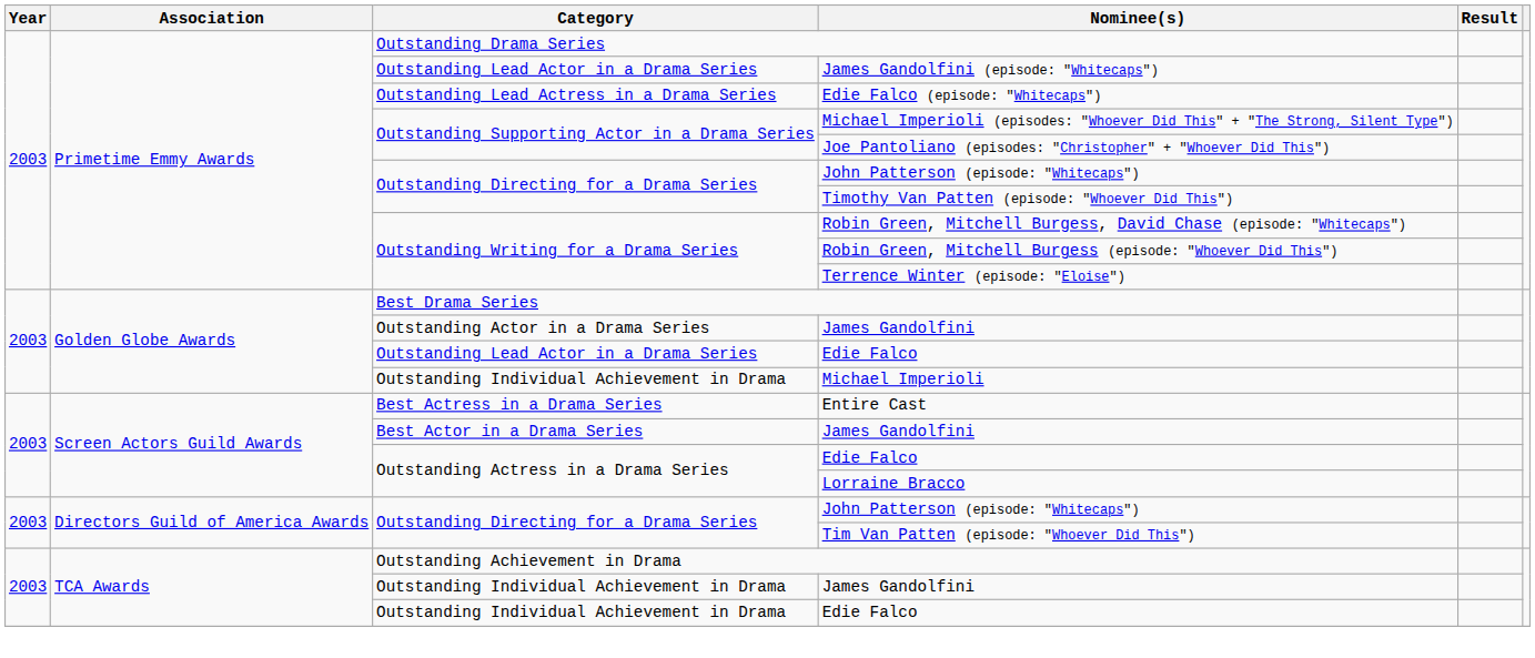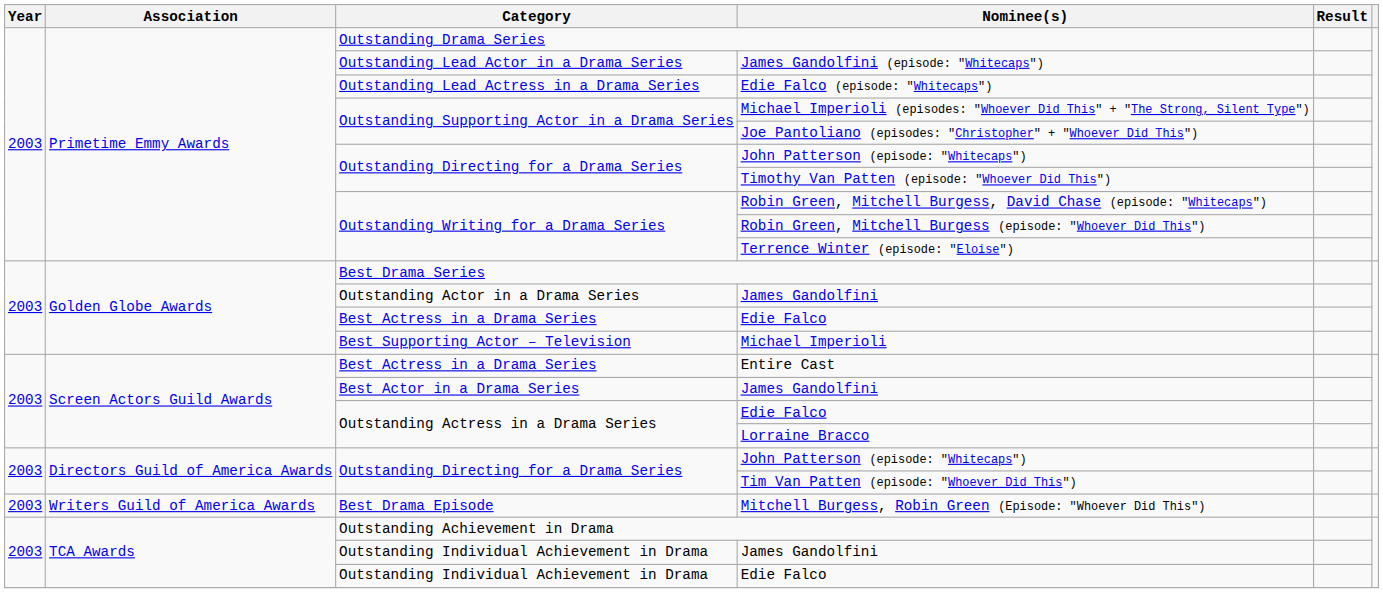 <table class="wikitable sortable">
 <tr>
 <th>Year</th>
 <th>Association</th>
 <th>Category</th>
 <th>Nominee(s)</th>
 <th>Result</th>
 <th class=unsortable></th>
 </tr>
 <tr>
 <td rowspan=10><a href='#'>2003</a></td>
 <td rowspan=10><a href='#'>Primetime Emmy Awards</a></td>
 <td colspan=2><a href='#'>Outstanding Drama Series</a></td>
 <td></td>
 <td rowspan=10></td>
 </tr>
 <tr>
 <td><a href='#'>Outstanding Lead Actor in a Drama Series</a></td>
 <td><a href='#'>James Gandolfini</a> <small> (episode: "<a href='#'>Whitecaps</a>") </small></td>
 <td></td>
 </tr>
 <tr>
 <td><a href='#'>Outstanding Lead Actress in a Drama Series</a></td>
 <td><a href='#'>Edie Falco</a> <small> (episode: "<a href='#'>Whitecaps</a>") </small></td>
 <td></td>
 </tr>
 <tr>
 <td rowspan=2><a href='#'>Outstanding Supporting Actor in a Drama Series</a></td>
 <td><a href='#'>Michael Imperioli</a> <small> (episodes: "<a href='#'>Whoever Did This</a>" + "<a href='#'>The Strong, Silent Type</a>") </small></td>
 <td></td>
 </tr>
 <tr>
 <td><a href='#'>Joe Pantoliano</a> <small> (episodes: "<a href='#'>Christopher</a>" + "<a href='#'>Whoever Did This</a>")</small></td>
 <td></td>
 </tr>
 <tr>
 <td rowspan=2><a href='#'>Outstanding Directing for a Drama Series</a></td>
 <td><a href='#'>John Patterson</a> <small> (episode: "<a href='#'>Whitecaps</a>") </small></td>
 <td></td>
 </tr>
 <tr>
 <td><a href='#'>Timothy Van Patten</a> <small> (episode: "<a href='#'>Whoever Did This</a>") </small></td>
 <td></td>
 </tr>
 <tr>
 <td rowspan=3><a href='#'>Outstanding Writing for a Drama Series</a></td>
 <td><a href='#'>Robin Green</a>, <a href='#'>Mitchell Burgess</a>, <a href='#'>David Chase</a> <small> (episode: "<a href='#'>Whitecaps</a>") </small></td>
 <td></td>
 </tr>
 <tr>
 <td><a href='#'>Robin Green</a>, <a href='#'>Mitchell Burgess</a> <small> (episode: "<a href='#'>Whoever Did This</a>") </small></td>
 <td></td>
 </tr>
 <tr>
 <td><a href='#'>Terrence Winter</a> <small> (episode: "<a href='#'>Eloise</a>") </small></td>
 <td></td>
 </tr>
 <tr>
 <td rowspan=4><a href='#'>2003</a></td>
 <td rowspan=4><a href='#'>Golden Globe Awards</a></td>
 <td colspan=2><a href='#'>Best Drama Series</a></td>
 <td></td>
 <td rowspan=4></td>
 </tr>
 <tr>
 <td>Outstanding Actor in a Drama Series</td>
 <td><a href='#'>James Gandolfini</a></td>
 <td></td>
 </tr>
 <tr>
-<td><a href='#'>Outstanding Lead Actor in a Drama Series</a></td>
+<td><a href='#'>Best Actress in a Drama Series</a></td>
 <td><a href='#'>Edie Falco</a></td>
 <td></td>
 </tr>
 <tr>
-<td>Outstanding Individual Achievement in Drama</td>
+<td><a href='#'>Best Supporting Actor – Television</a></td>
 <td><a href='#'>Michael Imperioli</a></td>
 <td></td>
 </tr>
 <tr>
 <td rowspan=4><a href='#'>2003</a></td>
 <td rowspan=4><a href='#'>Screen Actors Guild Awards</a></td>
 <td><a href='#'>Best Actress in a Drama Series</a></td>
 <td>Entire Cast</td>
 <td></td>
 <td rowspan=4></td>
 </tr>
 <tr>
 <td><a href='#'>Best Actor in a Drama Series</a></td>
 <td><a href='#'>James Gandolfini</a></td>
 <td></td>
 </tr>
 <tr>
 <td rowspan=2>Outstanding Actress in a Drama Series</td>
 <td><a href='#'>Edie Falco</a></td>
 <td></td>
 </tr>
 <tr>
 <td><a href='#'>Lorraine Bracco</a></td>
 <td></td>
 </tr>
 <tr>
 <td rowspan=2><a href='#'>2003</a></td>
 <td rowspan=2><a href='#'>Directors Guild of America Awards</a></td>
 <td rowspan=2><a href='#'>Outstanding Directing for a Drama Series</a></td>
 <td><a href='#'>John Patterson</a> <small> (episode: "<a href='#'>Whitecaps</a>")</small></td>
 <td></td>
 <td rowspan=2></td>
 </tr>
 <tr>
 <td><a href='#'>Tim Van Patten</a> <small> (episode: "<a href='#'>Whoever Did This</a>") </small></td>
 <td></td>
 </tr>
 <tr>
+<td><a href='#'>2003</a></td>
+<td><a href='#'>Writers Guild of America Awards</a></td>
+<td><a href='#'>Best Drama Episode</a></td>
+<td><a href='#'>Mitchell Burgess</a>, <a href='#'>Robin Green</a> <small> (Episode: "Whoever Did This") </small></td>
+<td></td>
+<td></td>
+</tr>
+<tr>
 <td rowspan=3><a href='#'>2003</a></td>
 <td rowspan=3><a href='#'>TCA Awards</a></td>
 <td colspan=2>Outstanding Achievement in Drama</td>
 <td></td>
 <td rowspan=3></td>
 </tr>
 <tr>
 <td>Outstanding Individual Achievement in Drama</td>
 <td>James Gandolfini</td>
 <td></td>
 </tr>
 <tr>
 <td>Outstanding Individual Achievement in Drama</td>
 <td>Edie Falco</td>
 <td></td>
 </tr>
 <tr>
 </tr>
 </table>
